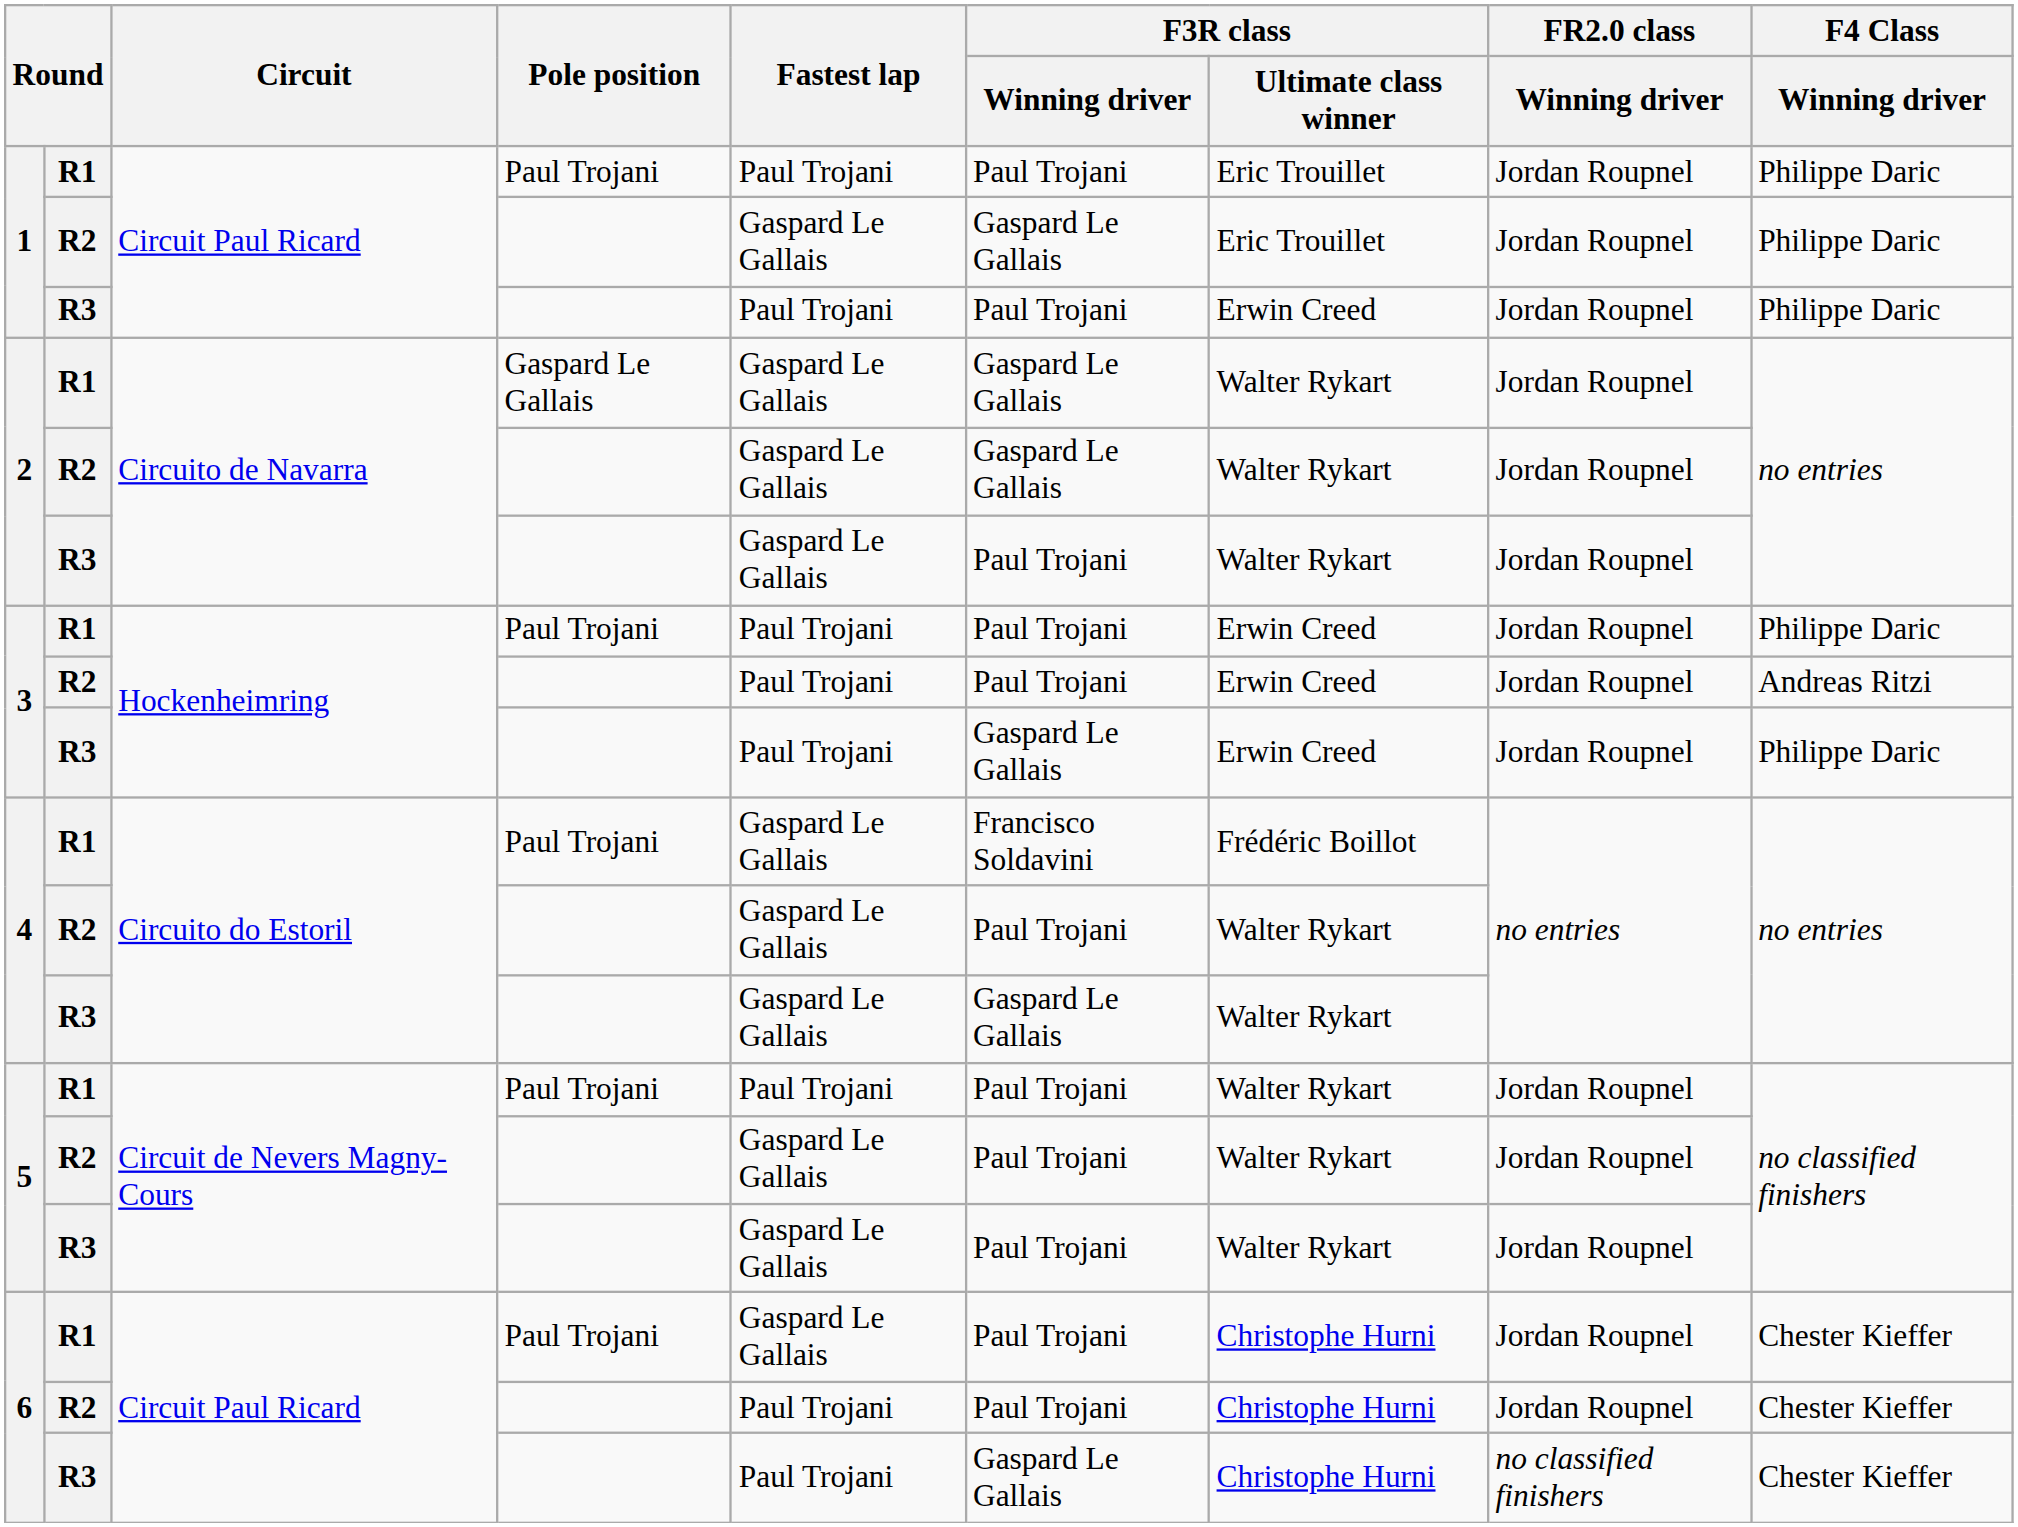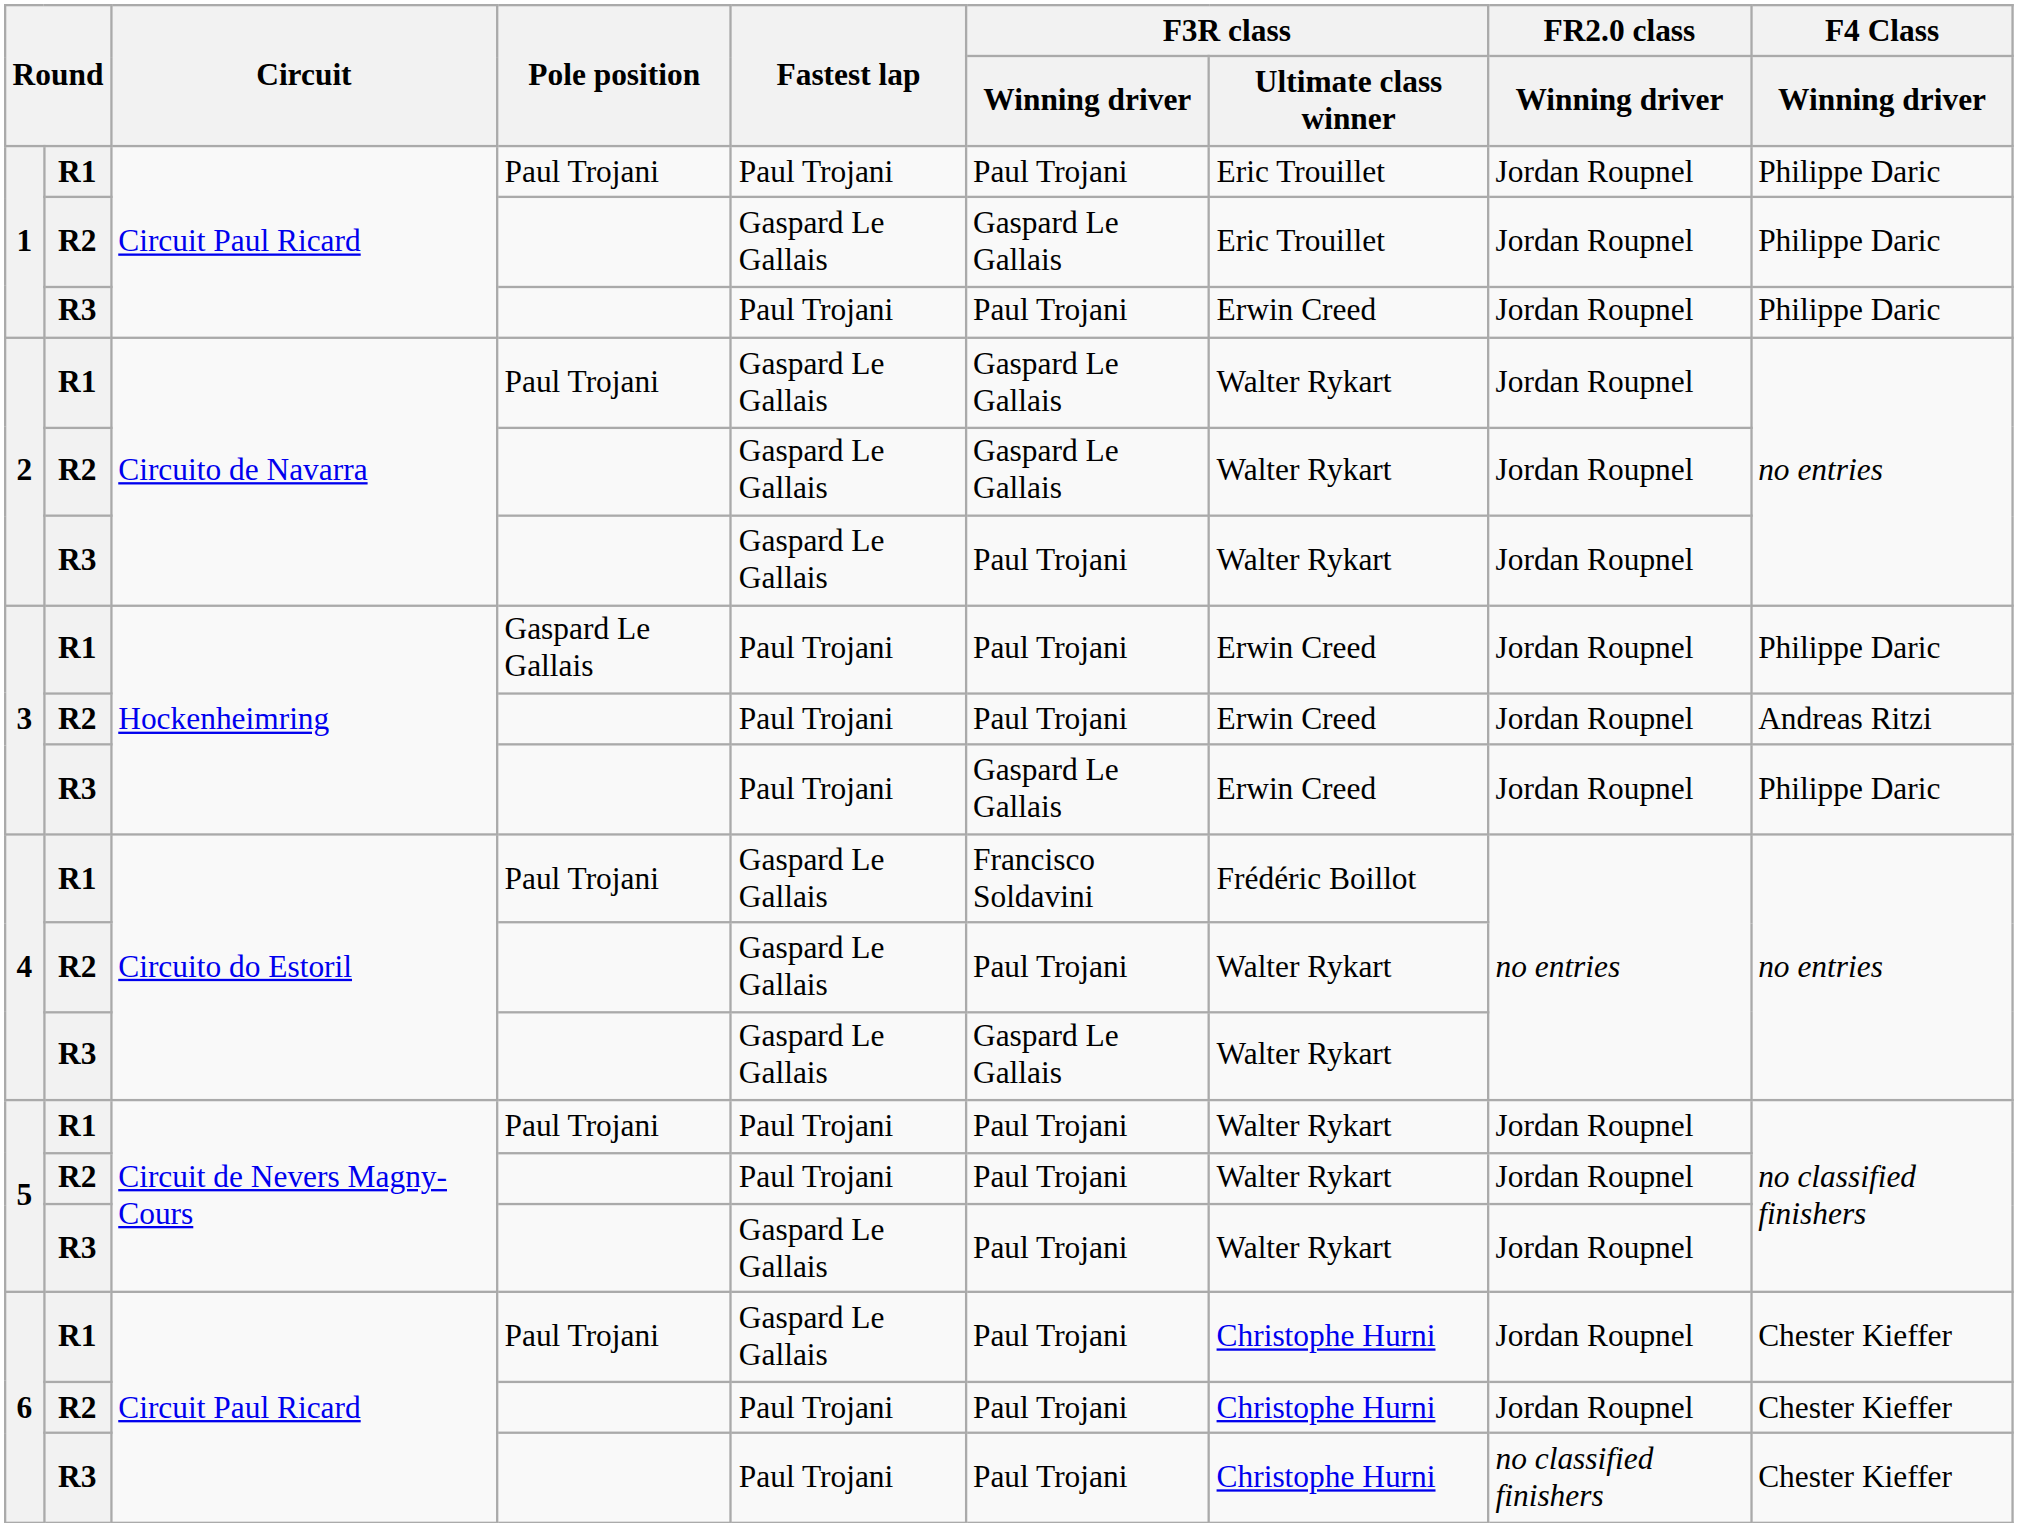 <table class="wikitable" style="font-size:85%;">
 <tr>
 <th colspan=2 rowspan=2>Round</th>
 <th rowspan=2>Circuit</th>
 <th rowspan=2>Pole position</th>
 <th rowspan=2>Fastest lap</th>
 <th colspan=2>F3R class</th>
 <th>FR2.0 class</th>
 <th>F4 Class</th>
 </tr>
 <tr>
 <th>Winning driver</th>
 <th>Ultimate class winner</th>
 <th>Winning driver</th>
 <th>Winning driver</th>
 </tr>
 <tr>
 <th rowspan=3>1</th>
 <th>R1</th>
 <td rowspan=3> <a href='#'>Circuit Paul Ricard</a></td>
 <td> Paul Trojani</td>
 <td> Paul Trojani</td>
 <td> Paul Trojani</td>
 <td> Eric Trouillet</td>
 <td> Jordan Roupnel</td>
 <td> Philippe Daric</td>
 </tr>
 <tr>
 <th>R2</th>
 <td></td>
 <td> Gaspard Le Gallais</td>
 <td> Gaspard Le Gallais</td>
 <td> Eric Trouillet</td>
 <td> Jordan Roupnel</td>
 <td> Philippe Daric</td>
 </tr>
 <tr>
 <th>R3</th>
 <td></td>
 <td> Paul Trojani</td>
 <td> Paul Trojani</td>
 <td> Erwin Creed</td>
 <td> Jordan Roupnel</td>
 <td> Philippe Daric</td>
 </tr>
 <tr>
 <th rowspan=3>2</th>
 <th>R1</th>
 <td rowspan=3> <a href='#'>Circuito de Navarra</a></td>
-<td> Gaspard Le Gallais</td>
+<td> Paul Trojani</td>
 <td> Gaspard Le Gallais</td>
 <td> Gaspard Le Gallais</td>
 <td> Walter Rykart</td>
 <td> Jordan Roupnel</td>
 <td rowspan=3><em>no entries</em></td>
 </tr>
 <tr>
 <th>R2</th>
 <td></td>
 <td> Gaspard Le Gallais</td>
 <td> Gaspard Le Gallais</td>
 <td> Walter Rykart</td>
 <td> Jordan Roupnel</td>
 </tr>
 <tr>
 <th>R3</th>
 <td></td>
 <td> Gaspard Le Gallais</td>
 <td> Paul Trojani</td>
 <td> Walter Rykart</td>
 <td> Jordan Roupnel</td>
 </tr>
 <tr>
 <th rowspan=3>3</th>
 <th>R1</th>
 <td rowspan=3> <a href='#'>Hockenheimring</a></td>
-<td> Paul Trojani</td>
+<td> Gaspard Le Gallais</td>
 <td> Paul Trojani</td>
 <td> Paul Trojani</td>
 <td> Erwin Creed</td>
 <td> Jordan Roupnel</td>
 <td> Philippe Daric</td>
 </tr>
 <tr>
 <th>R2</th>
 <td></td>
 <td> Paul Trojani</td>
 <td> Paul Trojani</td>
 <td> Erwin Creed</td>
 <td> Jordan Roupnel</td>
 <td> Andreas Ritzi</td>
 </tr>
 <tr>
 <th>R3</th>
 <td></td>
 <td> Paul Trojani</td>
 <td> Gaspard Le Gallais</td>
 <td> Erwin Creed</td>
 <td> Jordan Roupnel</td>
 <td> Philippe Daric</td>
 </tr>
 <tr>
 <th rowspan=3>4</th>
 <th>R1</th>
 <td rowspan=3> <a href='#'>Circuito do Estoril</a></td>
 <td> Paul Trojani</td>
 <td> Gaspard Le Gallais</td>
 <td> Francisco Soldavini</td>
 <td> Frédéric Boillot</td>
 <td rowspan=3><em>no entries</em></td>
 <td rowspan=3><em>no entries</em></td>
 </tr>
 <tr>
 <th>R2</th>
 <td></td>
 <td> Gaspard Le Gallais</td>
 <td> Paul Trojani</td>
 <td> Walter Rykart</td>
 </tr>
 <tr>
 <th>R3</th>
 <td></td>
 <td> Gaspard Le Gallais</td>
 <td> Gaspard Le Gallais</td>
 <td> Walter Rykart</td>
 </tr>
 <tr>
 <th rowspan=3>5</th>
 <th>R1</th>
 <td rowspan=3> <a href='#'>Circuit de Nevers Magny-Cours</a></td>
 <td> Paul Trojani</td>
 <td> Paul Trojani</td>
 <td> Paul Trojani</td>
 <td> Walter Rykart</td>
 <td> Jordan Roupnel</td>
 <td rowspan=3><em>no classified finishers</em></td>
 </tr>
 <tr>
 <th>R2</th>
 <td></td>
-<td> Gaspard Le Gallais</td>
+<td> Paul Trojani</td>
 <td> Paul Trojani</td>
 <td> Walter Rykart</td>
 <td> Jordan Roupnel</td>
 </tr>
 <tr>
 <th>R3</th>
 <td></td>
 <td> Gaspard Le Gallais</td>
 <td> Paul Trojani</td>
 <td> Walter Rykart</td>
 <td> Jordan Roupnel</td>
 </tr>
 <tr>
 <th rowspan=3>6</th>
 <th>R1</th>
 <td rowspan=3> <a href='#'>Circuit Paul Ricard</a></td>
 <td> Paul Trojani</td>
 <td> Gaspard Le Gallais</td>
 <td> Paul Trojani</td>
 <td> <a href='#'>Christophe Hurni</a></td>
 <td> Jordan Roupnel</td>
 <td> Chester Kieffer</td>
 </tr>
 <tr>
 <th>R2</th>
 <td></td>
 <td> Paul Trojani</td>
 <td> Paul Trojani</td>
 <td> <a href='#'>Christophe Hurni</a></td>
 <td> Jordan Roupnel</td>
 <td> Chester Kieffer</td>
 </tr>
 <tr>
 <th>R3</th>
 <td></td>
 <td> Paul Trojani</td>
-<td> Gaspard Le Gallais</td>
+<td> Paul Trojani</td>
 <td> <a href='#'>Christophe Hurni</a></td>
 <td><em>no classified finishers</em></td>
 <td> Chester Kieffer</td>
 </tr>
 </table>
